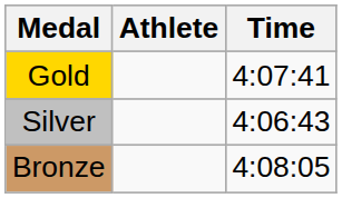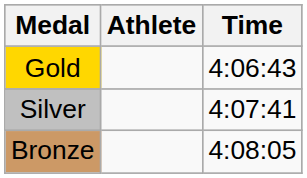 <table class="wikitable">
 <tr>
 <th>Medal</th>
 <th>Athlete</th>
 <th>Time</th>
 </tr>
 <tr>
 <td style="text-align:center;background-color:gold;">Gold</td>
 <td></td>
-<td>4:07:41</td>
+<td>4:06:43</td>
 </tr>
 <tr>
 <td style="text-align:center;background-color:silver;">Silver</td>
 <td></td>
-<td>4:06:43</td>
+<td>4:07:41</td>
 </tr>
 <tr>
 <td style="text-align:center;background-color:#CC9966;">Bronze</td>
 <td></td>
 <td>4:08:05</td>
 </tr>
 </table>
